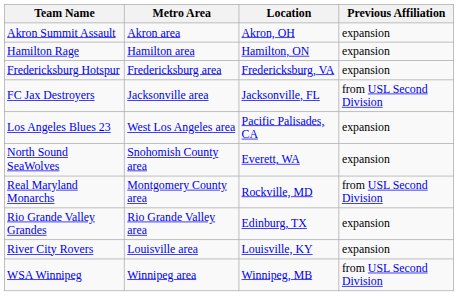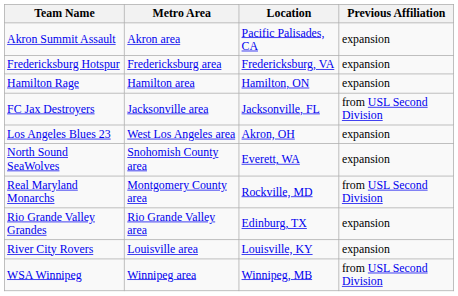 <table class="wikitable">
 <tr>
 <th>Team Name</th>
 <th>Metro Area</th>
 <th>Location</th>
 <th>Previous Affiliation</th>
 </tr>
 <tr>
 <td> <a href='#'>Akron Summit Assault</a></td>
 <td><a href='#'>Akron area</a></td>
-<td><a href='#'>Akron, OH</a></td>
+<td><a href='#'>Pacific Palisades, CA</a></td>
+<td>expansion</td>
+</tr>
+<tr>
+<td> <a href='#'>Fredericksburg Hotspur</a></td>
+<td><a href='#'>Fredericksburg area</a></td>
+<td><a href='#'>Fredericksburg, VA</a></td>
 <td>expansion</td>
 </tr>
 <tr>
 <td> <a href='#'>Hamilton Rage</a></td>
 <td><a href='#'>Hamilton area</a></td>
 <td><a href='#'>Hamilton, ON</a></td>
-<td>expansion</td>
-</tr>
-<tr>
-<td> <a href='#'>Fredericksburg Hotspur</a></td>
-<td><a href='#'>Fredericksburg area</a></td>
-<td><a href='#'>Fredericksburg, VA</a></td>
 <td>expansion</td>
 </tr>
 <tr>
 <td> <a href='#'>FC Jax Destroyers</a></td>
 <td><a href='#'>Jacksonville area</a></td>
 <td><a href='#'>Jacksonville, FL</a></td>
 <td>from <a href='#'>USL Second Division</a></td>
 </tr>
 <tr>
 <td> <a href='#'>Los Angeles Blues 23</a></td>
 <td><a href='#'>West Los Angeles area</a></td>
-<td><a href='#'>Pacific Palisades, CA</a></td>
+<td><a href='#'>Akron, OH</a></td>
 <td>expansion</td>
 </tr>
 <tr>
 <td> <a href='#'>North Sound SeaWolves</a></td>
 <td><a href='#'>Snohomish County area</a></td>
 <td><a href='#'>Everett, WA</a></td>
 <td>expansion</td>
 </tr>
 <tr>
 <td> <a href='#'>Real Maryland Monarchs</a></td>
 <td><a href='#'>Montgomery County area</a></td>
 <td><a href='#'>Rockville, MD</a></td>
 <td>from <a href='#'>USL Second Division</a></td>
 </tr>
 <tr>
 <td> <a href='#'>Rio Grande Valley Grandes</a></td>
 <td><a href='#'>Rio Grande Valley area</a></td>
 <td><a href='#'>Edinburg, TX</a></td>
 <td>expansion</td>
 </tr>
 <tr>
 <td> <a href='#'>River City Rovers</a></td>
 <td><a href='#'>Louisville area</a></td>
 <td><a href='#'>Louisville, KY</a></td>
 <td>expansion</td>
 </tr>
 <tr>
 <td> <a href='#'>WSA Winnipeg</a></td>
 <td><a href='#'>Winnipeg area</a></td>
 <td><a href='#'>Winnipeg, MB</a></td>
 <td>from <a href='#'>USL Second Division</a></td>
 </tr>
 </table>
